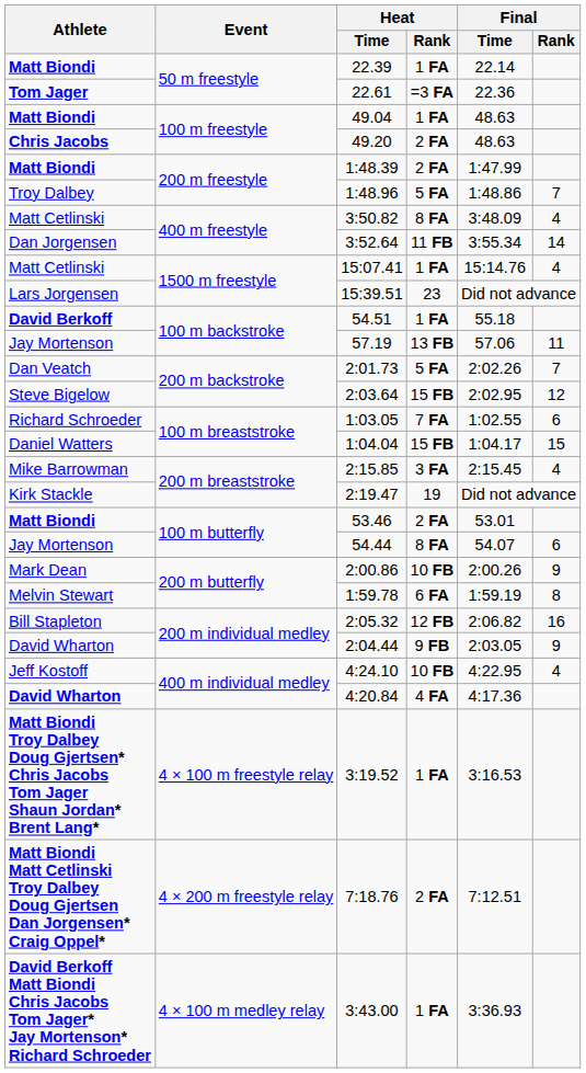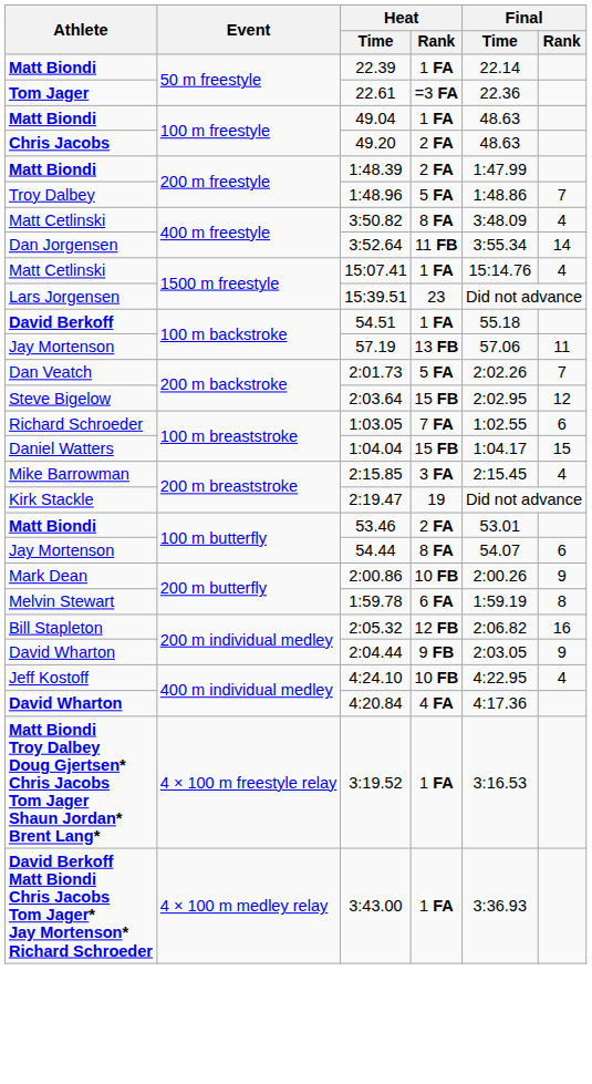 <table class=wikitable style=font-size:90%;text-align:center>
 <tr>
 <th rowspan=2>Athlete</th>
 <th rowspan=2>Event</th>
 <th colspan=2>Heat</th>
 <th colspan=2>Final</th>
 </tr>
 <tr style=font-size:95%>
 <th>Time</th>
 <th>Rank</th>
 <th>Time</th>
 <th>Rank</th>
 </tr>
 <tr>
 <td align=left><strong><a href='#'>Matt Biondi</a></strong></td>
 <td align=left rowspan=2><a href='#'>50 m freestyle</a></td>
 <td>22.39 </td>
 <td>1 <strong>FA</strong></td>
 <td>22.14 </td>
 <td></td>
 </tr>
 <tr>
 <td align=left><strong><a href='#'>Tom Jager</a></strong></td>
 <td>22.61</td>
 <td>=3 <strong>FA</strong></td>
 <td>22.36</td>
 <td></td>
 </tr>
 <tr>
 <td align=left><strong><a href='#'>Matt Biondi</a></strong></td>
 <td align=left rowspan=2><a href='#'>100 m freestyle</a></td>
 <td>49.04 </td>
 <td>1 <strong>FA</strong></td>
 <td>48.63 </td>
 <td></td>
 </tr>
 <tr>
 <td align=left><strong><a href='#'>Chris Jacobs</a></strong></td>
 <td>49.20 </td>
 <td>2 <strong>FA</strong></td>
 <td>48.63</td>
 <td></td>
 </tr>
 <tr>
 <td align=left><strong><a href='#'>Matt Biondi</a></strong></td>
 <td align=left rowspan=2><a href='#'>200 m freestyle</a></td>
 <td>1:48.39</td>
 <td>2 <strong>FA</strong></td>
 <td>1:47.99</td>
 <td></td>
 </tr>
 <tr>
 <td align=left><a href='#'>Troy Dalbey</a></td>
 <td>1:48.96</td>
 <td>5 <strong>FA</strong></td>
 <td>1:48.86</td>
 <td>7</td>
 </tr>
 <tr>
 <td align=left><a href='#'>Matt Cetlinski</a></td>
 <td align=left rowspan=2><a href='#'>400 m freestyle</a></td>
 <td>3:50.82</td>
 <td>8 <strong>FA</strong></td>
 <td>3:48.09</td>
 <td>4</td>
 </tr>
 <tr>
 <td align=left><a href='#'>Dan Jorgensen</a></td>
 <td>3:52.64</td>
 <td>11 <strong>FB</strong></td>
 <td>3:55.34</td>
 <td>14</td>
 </tr>
 <tr>
 <td align=left><a href='#'>Matt Cetlinski</a></td>
 <td align=left rowspan=2><a href='#'>1500 m freestyle</a></td>
 <td>15:07.41</td>
 <td>1 <strong>FA</strong></td>
 <td>15:14.76</td>
 <td>4</td>
 </tr>
 <tr>
 <td align=left><a href='#'>Lars Jorgensen</a></td>
 <td>15:39.51</td>
 <td>23</td>
 <td colspan=2>Did not advance</td>
 </tr>
 <tr>
 <td align=left><strong><a href='#'>David Berkoff</a></strong></td>
 <td align=left rowspan=2><a href='#'>100 m backstroke</a></td>
 <td>54.51 </td>
 <td>1 <strong>FA</strong></td>
 <td>55.18</td>
 <td></td>
 </tr>
 <tr>
 <td align=left><a href='#'>Jay Mortenson</a></td>
 <td>57.19</td>
 <td>13 <strong>FB</strong></td>
 <td>57.06</td>
 <td>11</td>
 </tr>
 <tr>
 <td align=left><a href='#'>Dan Veatch</a></td>
 <td align=left rowspan=2><a href='#'>200 m backstroke</a></td>
 <td>2:01.73</td>
 <td>5 <strong>FA</strong></td>
 <td>2:02.26</td>
 <td>7</td>
 </tr>
 <tr>
 <td align=left><a href='#'>Steve Bigelow</a></td>
 <td>2:03.64</td>
 <td>15 <strong>FB</strong></td>
 <td>2:02.95</td>
 <td>12</td>
 </tr>
 <tr>
 <td align=left><a href='#'>Richard Schroeder</a></td>
 <td align=left rowspan=2><a href='#'>100 m breaststroke</a></td>
 <td>1:03.05</td>
 <td>7 <strong>FA</strong></td>
 <td>1:02.55</td>
 <td>6</td>
 </tr>
 <tr>
 <td align=left><a href='#'>Daniel Watters</a></td>
 <td>1:04.04</td>
 <td>15 <strong>FB</strong></td>
 <td>1:04.17</td>
 <td>15</td>
 </tr>
 <tr>
 <td align=left><a href='#'>Mike Barrowman</a></td>
 <td align=left rowspan=2><a href='#'>200 m breaststroke</a></td>
 <td>2:15.85</td>
 <td>3 <strong>FA</strong></td>
 <td>2:15.45</td>
 <td>4</td>
 </tr>
 <tr>
 <td align=left><a href='#'>Kirk Stackle</a></td>
 <td>2:19.47</td>
 <td>19</td>
 <td colspan=2>Did not advance</td>
 </tr>
 <tr>
 <td align=left><strong><a href='#'>Matt Biondi</a></strong></td>
 <td align=left rowspan=2><a href='#'>100 m butterfly</a></td>
 <td>53.46</td>
 <td>2 <strong>FA</strong></td>
 <td>53.01</td>
 <td></td>
 </tr>
 <tr>
 <td align=left><a href='#'>Jay Mortenson</a></td>
 <td>54.44</td>
 <td>8 <strong>FA</strong></td>
 <td>54.07</td>
 <td>6</td>
 </tr>
 <tr>
 <td align=left><a href='#'>Mark Dean</a></td>
 <td align=left rowspan=2><a href='#'>200 m butterfly</a></td>
 <td>2:00.86</td>
 <td>10 <strong>FB</strong></td>
 <td>2:00.26</td>
 <td>9</td>
 </tr>
 <tr>
 <td align=left><a href='#'>Melvin Stewart</a></td>
 <td>1:59.78</td>
 <td>6 <strong>FA</strong></td>
 <td>1:59.19</td>
 <td>8</td>
 </tr>
 <tr>
 <td align=left><a href='#'>Bill Stapleton</a></td>
 <td align=left rowspan=2><a href='#'>200 m individual medley</a></td>
 <td>2:05.32</td>
 <td>12 <strong>FB</strong></td>
 <td>2:06.82</td>
 <td>16</td>
 </tr>
 <tr>
 <td align=left><a href='#'>David Wharton</a></td>
 <td>2:04.44</td>
 <td>9 <strong>FB</strong></td>
 <td>2:03.05</td>
 <td>9</td>
 </tr>
 <tr>
 <td align=left><a href='#'>Jeff Kostoff</a></td>
 <td align=left rowspan=2><a href='#'>400 m individual medley</a></td>
 <td>4:24.10</td>
 <td>10 <strong>FB</strong></td>
 <td>4:22.95</td>
 <td>4</td>
 </tr>
 <tr>
 <td align=left><strong><a href='#'>David Wharton</a></strong></td>
 <td>4:20.84</td>
 <td>4 <strong>FA</strong></td>
 <td>4:17.36</td>
 <td></td>
 </tr>
 <tr>
 <td align=left><strong><a href='#'>Matt Biondi</a><br><a href='#'>Troy Dalbey</a><br><a href='#'>Doug Gjertsen</a>*<br><a href='#'>Chris Jacobs</a><br><a href='#'>Tom Jager</a><br><a href='#'>Shaun Jordan</a>*<br><a href='#'>Brent Lang</a>*</strong></td>
 <td align=left><a href='#'>4 × 100 m freestyle relay</a></td>
 <td>3:19.52</td>
 <td>1 <strong>FA</strong></td>
 <td>3:16.53 </td>
 <td></td>
 </tr>
 <tr>
-<td align=left><strong><a href='#'>Matt Biondi</a><br><a href='#'>Matt Cetlinski</a><br><a href='#'>Troy Dalbey</a><br><a href='#'>Doug Gjertsen</a><br><a href='#'>Dan Jorgensen</a>*<br><a href='#'>Craig Oppel</a>*</strong></td>
-<td align=left><a href='#'>4 × 200 m freestyle relay</a></td>
-<td>7:18.76</td>
-<td>2 <strong>FA</strong></td>
-<td>7:12.51 </td>
-<td></td>
-</tr>
-<tr>
 <td align=left><strong><a href='#'>David Berkoff</a><br><a href='#'>Matt Biondi</a><br><a href='#'>Chris Jacobs</a><br><a href='#'>Tom Jager</a>*<br><a href='#'>Jay Mortenson</a>*<br><a href='#'>Richard Schroeder</a></strong></td>
 <td align=left><a href='#'>4 × 100 m medley relay</a></td>
 <td>3:43.00</td>
 <td>1 <strong>FA</strong></td>
 <td>3:36.93 </td>
 <td></td>
 </tr>
 </table>
